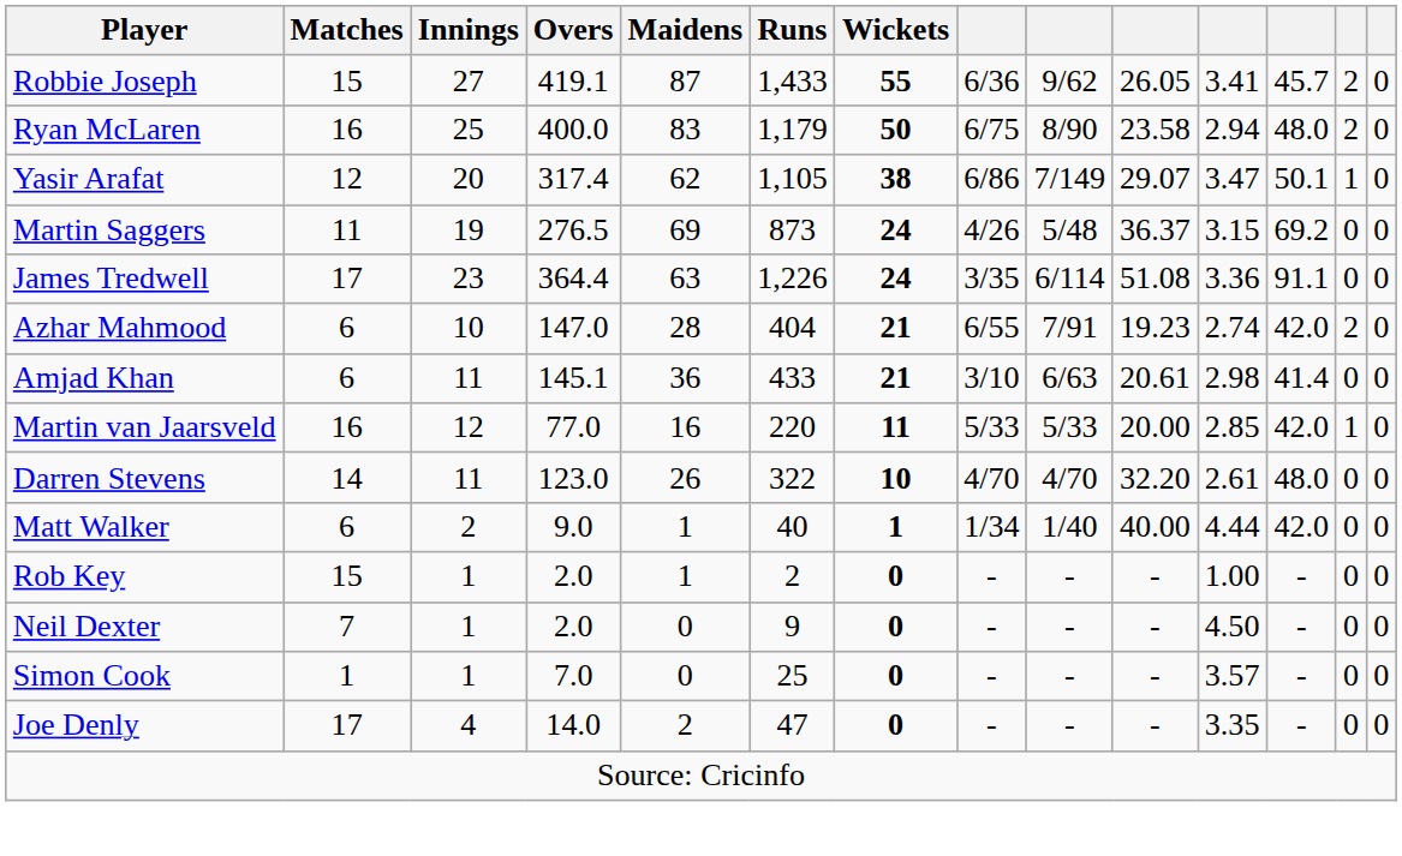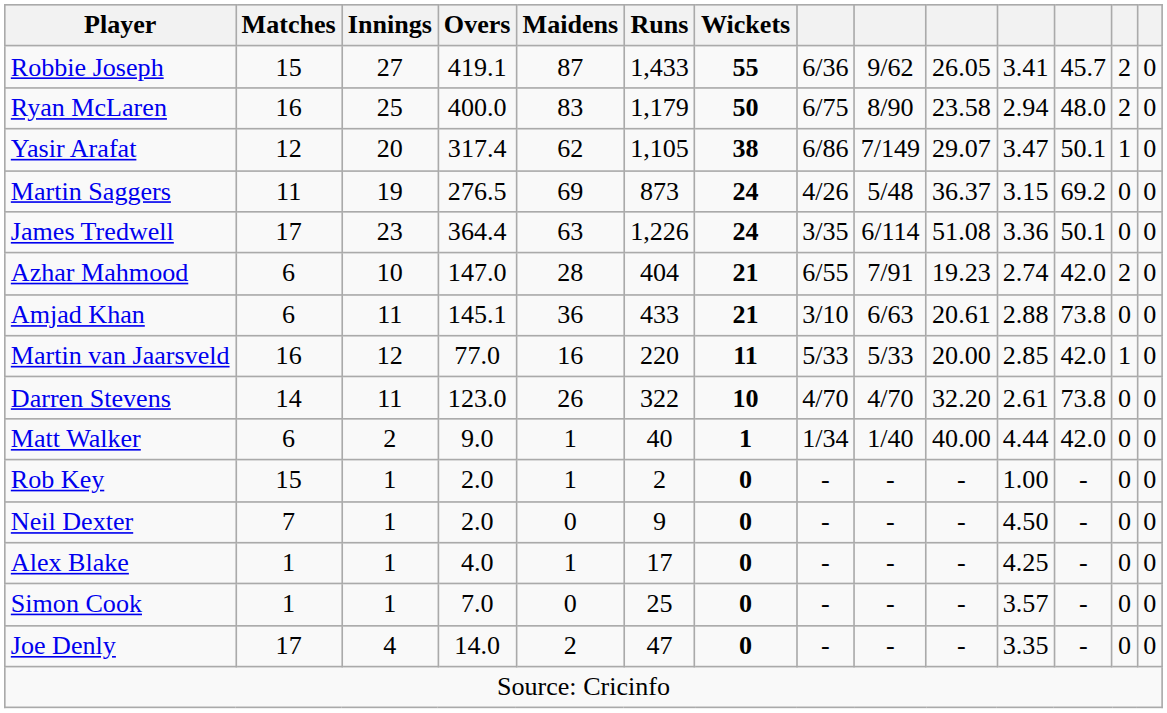 <table class="wikitable" style="text-align:center">
 <tr>
 <th>Player</th>
 <th>Matches</th>
 <th>Innings</th>
 <th>Overs</th>
 <th>Maidens</th>
 <th>Runs</th>
 <th>Wickets</th>
 <th></th>
 <th></th>
 <th></th>
 <th></th>
 <th></th>
 <th></th>
 <th></th>
 </tr>
 <tr>
 <td align="left"><a href='#'>Robbie Joseph</a></td>
 <td>15</td>
 <td>27</td>
 <td>419.1</td>
 <td>87</td>
 <td>1,433</td>
 <td><strong>55</strong></td>
 <td>6/36</td>
 <td>9/62</td>
 <td>26.05</td>
 <td>3.41</td>
 <td>45.7</td>
 <td>2</td>
 <td>0</td>
 </tr>
 <tr>
 <td align="left"><a href='#'>Ryan McLaren</a></td>
 <td>16</td>
 <td>25</td>
 <td>400.0</td>
 <td>83</td>
 <td>1,179</td>
 <td><strong>50</strong></td>
 <td>6/75</td>
 <td>8/90</td>
 <td>23.58</td>
 <td>2.94</td>
 <td>48.0</td>
 <td>2</td>
 <td>0</td>
 </tr>
 <tr>
 <td align="left"><a href='#'>Yasir Arafat</a></td>
 <td>12</td>
 <td>20</td>
 <td>317.4</td>
 <td>62</td>
 <td>1,105</td>
 <td><strong>38</strong></td>
 <td>6/86</td>
 <td>7/149</td>
 <td>29.07</td>
 <td>3.47</td>
 <td>50.1</td>
 <td>1</td>
 <td>0</td>
 </tr>
 <tr>
 <td align="left"><a href='#'>Martin Saggers</a></td>
 <td>11</td>
 <td>19</td>
 <td>276.5</td>
 <td>69</td>
 <td>873</td>
 <td><strong>24</strong></td>
 <td>4/26</td>
 <td>5/48</td>
 <td>36.37</td>
 <td>3.15</td>
 <td>69.2</td>
 <td>0</td>
 <td>0</td>
 </tr>
 <tr>
 <td align="left"><a href='#'>James Tredwell</a></td>
 <td>17</td>
 <td>23</td>
 <td>364.4</td>
 <td>63</td>
 <td>1,226</td>
 <td><strong>24</strong></td>
 <td>3/35</td>
 <td>6/114</td>
 <td>51.08</td>
 <td>3.36</td>
-<td>91.1</td>
+<td>50.1</td>
 <td>0</td>
 <td>0</td>
 </tr>
 <tr>
 <td align="left"><a href='#'>Azhar Mahmood</a></td>
 <td>6</td>
 <td>10</td>
 <td>147.0</td>
 <td>28</td>
 <td>404</td>
 <td><strong>21</strong></td>
 <td>6/55</td>
 <td>7/91</td>
 <td>19.23</td>
 <td>2.74</td>
 <td>42.0</td>
 <td>2</td>
 <td>0</td>
 </tr>
 <tr>
 <td align="left"><a href='#'>Amjad Khan</a></td>
 <td>6</td>
 <td>11</td>
 <td>145.1</td>
 <td>36</td>
 <td>433</td>
 <td><strong>21</strong></td>
 <td>3/10</td>
 <td>6/63</td>
 <td>20.61</td>
-<td>2.98</td>
-<td>41.4</td>
+<td>2.88</td>
+<td>73.8</td>
 <td>0</td>
 <td>0</td>
 </tr>
 <tr>
 <td align="left"><a href='#'>Martin van Jaarsveld</a></td>
 <td>16</td>
 <td>12</td>
 <td>77.0</td>
 <td>16</td>
 <td>220</td>
 <td><strong>11</strong></td>
 <td>5/33</td>
 <td>5/33</td>
 <td>20.00</td>
 <td>2.85</td>
 <td>42.0</td>
 <td>1</td>
 <td>0</td>
 </tr>
 <tr>
 <td align="left"><a href='#'>Darren Stevens</a></td>
 <td>14</td>
 <td>11</td>
 <td>123.0</td>
 <td>26</td>
 <td>322</td>
 <td><strong>10</strong></td>
 <td>4/70</td>
 <td>4/70</td>
 <td>32.20</td>
 <td>2.61</td>
-<td>48.0</td>
+<td>73.8</td>
 <td>0</td>
 <td>0</td>
 </tr>
 <tr>
 <td align="left"><a href='#'>Matt Walker</a></td>
 <td>6</td>
 <td>2</td>
 <td>9.0</td>
 <td>1</td>
 <td>40</td>
 <td><strong>1</strong></td>
 <td>1/34</td>
 <td>1/40</td>
 <td>40.00</td>
 <td>4.44</td>
 <td>42.0</td>
 <td>0</td>
 <td>0</td>
 </tr>
 <tr>
 <td align="left"><a href='#'>Rob Key</a></td>
 <td>15</td>
 <td>1</td>
 <td>2.0</td>
 <td>1</td>
 <td>2</td>
 <td><strong>0</strong></td>
 <td>-</td>
 <td>-</td>
 <td>-</td>
 <td>1.00</td>
 <td>-</td>
 <td>0</td>
 <td>0</td>
 </tr>
 <tr>
 <td align="left"><a href='#'>Neil Dexter</a></td>
 <td>7</td>
 <td>1</td>
 <td>2.0</td>
 <td>0</td>
 <td>9</td>
 <td><strong>0</strong></td>
 <td>-</td>
 <td>-</td>
 <td>-</td>
 <td>4.50</td>
 <td>-</td>
 <td>0</td>
 <td>0</td>
 </tr>
 <tr>
+<td align="left"><a href='#'>Alex Blake</a></td>
+<td>1</td>
+<td>1</td>
+<td>4.0</td>
+<td>1</td>
+<td>17</td>
+<td><strong>0</strong></td>
+<td>-</td>
+<td>-</td>
+<td>-</td>
+<td>4.25</td>
+<td>-</td>
+<td>0</td>
+<td>0</td>
+</tr>
+<tr>
 <td align="left"><a href='#'>Simon Cook</a></td>
 <td>1</td>
 <td>1</td>
 <td>7.0</td>
 <td>0</td>
 <td>25</td>
 <td><strong>0</strong></td>
 <td>-</td>
 <td>-</td>
 <td>-</td>
 <td>3.57</td>
 <td>-</td>
 <td>0</td>
 <td>0</td>
 </tr>
 <tr>
 <td align="left"><a href='#'>Joe Denly</a></td>
 <td>17</td>
 <td>4</td>
 <td>14.0</td>
 <td>2</td>
 <td>47</td>
 <td><strong>0</strong></td>
 <td>-</td>
 <td>-</td>
 <td>-</td>
 <td>3.35</td>
 <td>-</td>
 <td>0</td>
 <td>0</td>
 </tr>
 <tr>
 <td colspan="14">Source: Cricinfo</td>
 </tr>
 </table>
